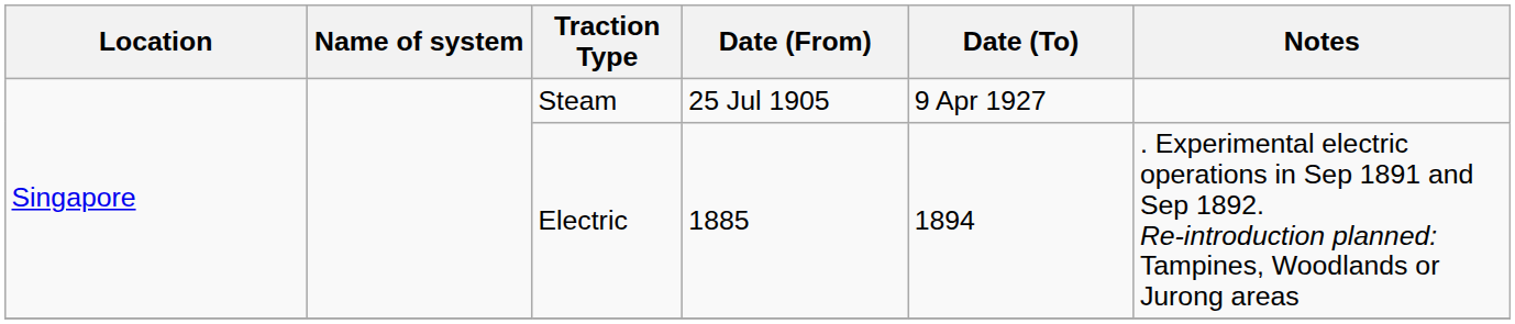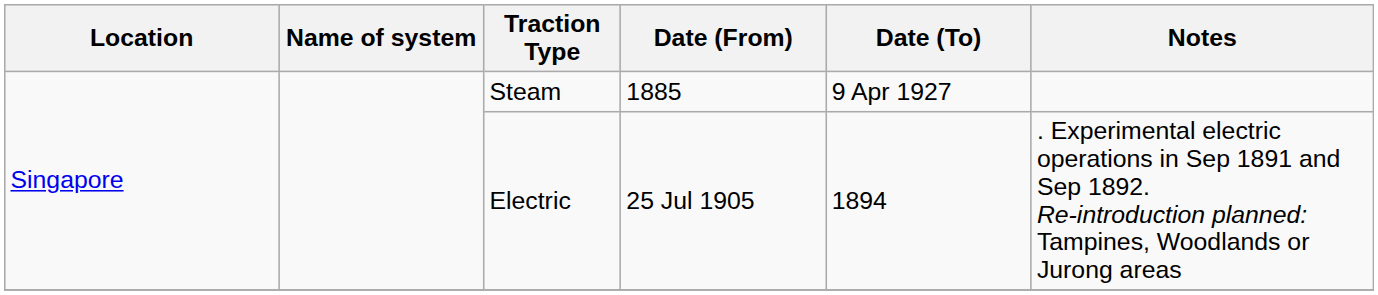 <table class="wikitable" width=100%>
 <tr>
 <th width=20%>Location</th>
 <th width=15%>Name of system</th>
 <th width=10%>Traction<br>Type</th>
 <th width=15%>Date (From)</th>
 <th width=15%>Date (To)</th>
 <th width=25%>Notes</th>
 </tr>
 <tr>
 <td rowspan="2"><a href='#'>Singapore</a></td>
 <td rowspan="2"> </td>
 <td>Steam</td>
-<td>25 Jul 1905</td>
+<td>1885</td>
 <td>9 Apr 1927</td>
 <td> </td>
 </tr>
 <tr>
 <td>Electric</td>
-<td>1885</td>
+<td>25 Jul 1905</td>
 <td>1894</td>
 <td>. Experimental electric operations in Sep 1891 and Sep 1892.<br><em>Re-introduction planned:</em> Tampines, Woodlands or Jurong areas</td>
 </tr>
 <tr>
 </tr>
 </table>
